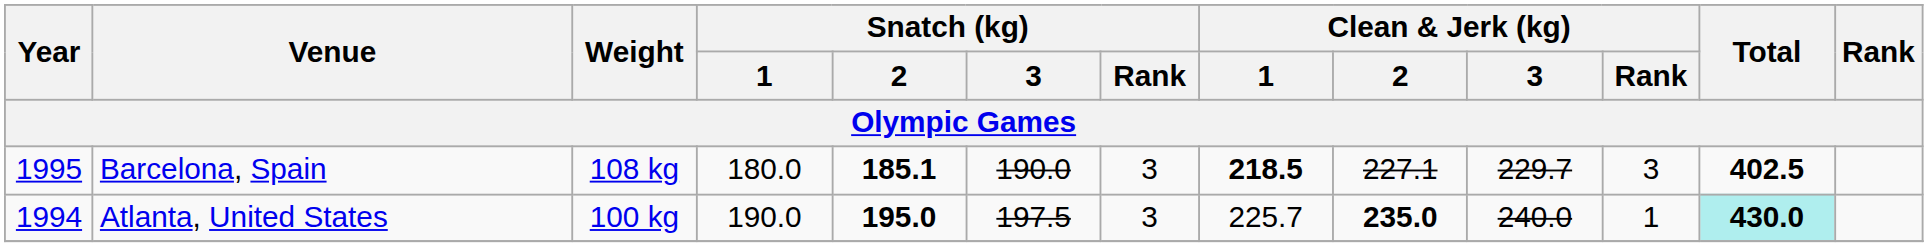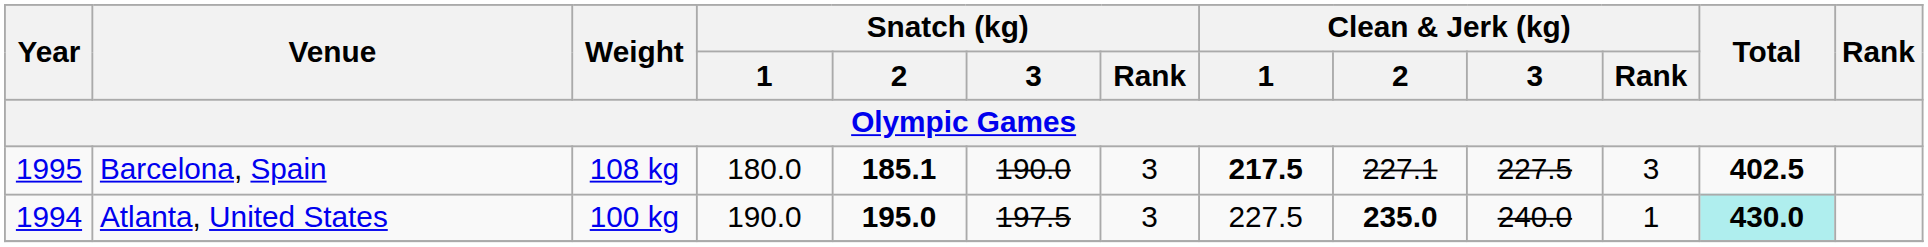 <table class = "wikitable" style="text-align:center;">
 <tr>
 <th rowspan=2 width=40>Year</th>
 <th rowspan=2 width=250>Venue</th>
 <th rowspan=2 width=60>Weight</th>
 <th colspan=4>Snatch (kg)</th>
 <th colspan=4>Clean & Jerk (kg)</th>
 <th rowspan=2 width=65>Total</th>
 <th rowspan=2 width=40>Rank</th>
 </tr>
 <tr>
 <th width=65>1</th>
 <th width=65>2</th>
 <th width=65>3</th>
 <th width=45>Rank</th>
 <th width=65>1</th>
 <th width=65>2</th>
 <th width=65>3</th>
 <th width=45>Rank</th>
 </tr>
 <tr>
 <th colspan=13><a href='#'>Olympic Games</a></th>
 </tr>
 <tr>
 <td><a href='#'>1995</a></td>
 <td align=left> <a href='#'>Barcelona</a>, <a href='#'>Spain</a></td>
 <td><a href='#'>108 kg</a></td>
 <td>180.0</td>
 <td><strong>185.1</strong></td>
 <td><s>190.0</s></td>
 <td>3</td>
-<td><strong>218.5</strong></td>
+<td><strong>217.5</strong></td>
 <td><s>227.1</s></td>
-<td><s>229.7</s></td>
+<td><s>227.5</s></td>
 <td>3</td>
 <td><strong>402.5</strong></td>
 <td></td>
 </tr>
 <tr>
 <td><a href='#'>1994</a></td>
 <td align=left> <a href='#'>Atlanta</a>, <a href='#'>United States</a></td>
 <td><a href='#'>100 kg</a></td>
 <td>190.0</td>
 <td><strong>195.0</strong></td>
 <td><s>197.5</s></td>
 <td>3</td>
-<td>225.7</td>
+<td>227.5</td>
 <td><strong>235.0</strong></td>
 <td><s>240.0</s></td>
 <td>1</td>
 <td style="background: paleturquoise;"><strong>430.0</strong></td>
 <td></td>
 </tr>
 <tr>
 </tr>
 </table>
